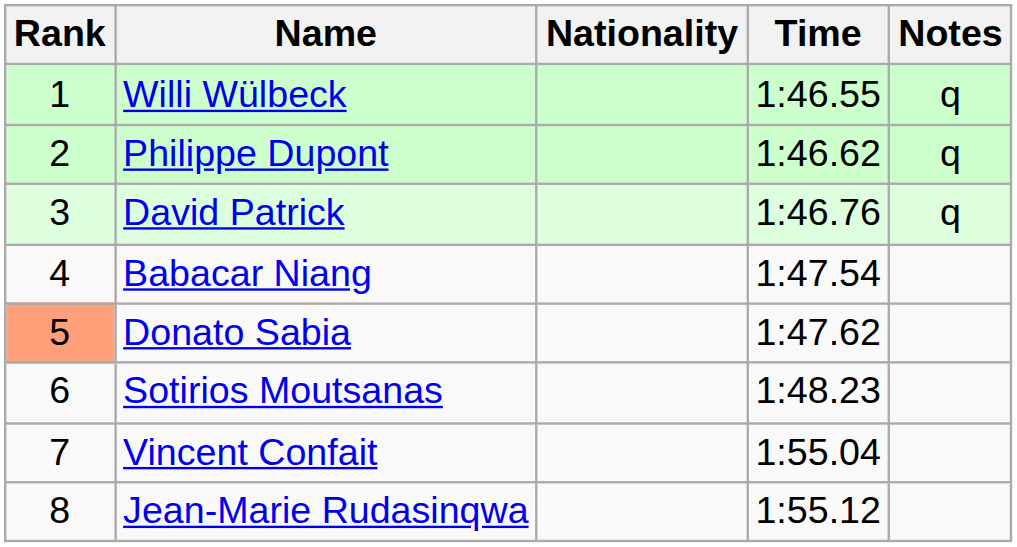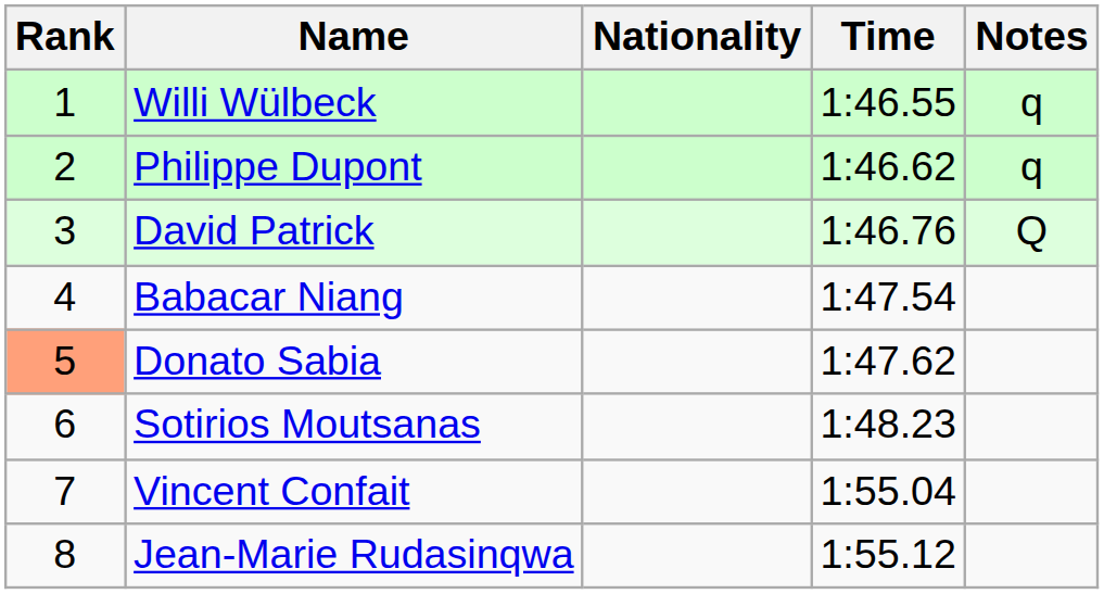 <table class="wikitable sortable" style="text-align:center">
 <tr>
 <th>Rank</th>
 <th>Name</th>
 <th>Nationality</th>
 <th>Time</th>
 <th>Notes</th>
 </tr>
 <tr style="background:#ccffcc;">
 <td align="center">1</td>
 <td align=left><a href='#'>Willi Wülbeck</a></td>
 <td align=left></td>
 <td align="center">1:46.55</td>
 <td>q</td>
 </tr>
 <tr style="background:#ccffcc;">
 <td align="center">2</td>
 <td align=left><a href='#'>Philippe Dupont</a></td>
 <td align=left></td>
 <td align="center">1:46.62</td>
 <td>q</td>
 </tr>
 <tr style="background:#ddffdd;">
 <td align="center">3</td>
 <td align=left><a href='#'>David Patrick</a></td>
 <td align=left></td>
 <td align="center">1:46.76</td>
-<td>q</td>
+<td>Q</td>
 </tr>
 <tr>
 <td align="center">4</td>
 <td align=left><a href='#'>Babacar Niang</a></td>
 <td align=left></td>
 <td align="center">1:47.54</td>
 <td></td>
 </tr>
 <tr>
 <td align="center" style="background: lightsalmon;">5</td>
 <td align=left><a href='#'>Donato Sabia</a></td>
 <td align=left></td>
 <td align="center">1:47.62</td>
 <td></td>
 </tr>
 <tr>
 <td align="center">6</td>
 <td align=left><a href='#'>Sotirios Moutsanas</a></td>
 <td align=left></td>
 <td align="center">1:48.23</td>
 <td></td>
 </tr>
 <tr>
 <td align="center">7</td>
 <td align=left><a href='#'>Vincent Confait</a></td>
 <td align=left></td>
 <td align="center">1:55.04</td>
 <td></td>
 </tr>
 <tr>
 <td align="center">8</td>
 <td align=left><a href='#'>Jean-Marie Rudasinqwa</a></td>
 <td align=left></td>
 <td align="center">1:55.12</td>
 <td></td>
 </tr>
 </table>
